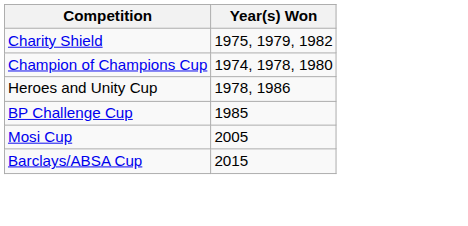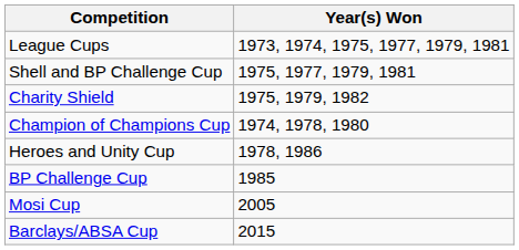 <table class="wikitable">
 <tr>
 <th>Competition</th>
 <th>Year(s) Won</th>
+</tr>
+<tr>
+<td>League Cups</td>
+<td>1973, 1974, 1975, 1977, 1979, 1981</td>
+</tr>
+<tr>
+<td>Shell and BP Challenge Cup</td>
+<td>1975, 1977, 1979, 1981</td>
 </tr>
 <tr>
 <td><a href='#'>Charity Shield</a></td>
 <td>1975, 1979, 1982</td>
 </tr>
 <tr>
 <td><a href='#'>Champion of Champions Cup</a></td>
 <td>1974, 1978, 1980</td>
 </tr>
 <tr>
 <td>Heroes and Unity Cup</td>
 <td>1978, 1986</td>
 </tr>
 <tr>
 <td><a href='#'>BP Challenge Cup</a></td>
 <td>1985</td>
 </tr>
 <tr>
 <td><a href='#'>Mosi Cup</a></td>
 <td>2005</td>
 </tr>
 <tr>
 <td><a href='#'>Barclays/ABSA Cup</a></td>
 <td>2015</td>
 </tr>
 </table>
